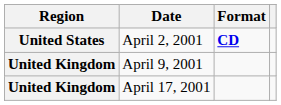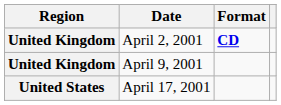 <table class="wikitable plainrowheaders">
 <tr>
 <th scope="col">Region</th>
 <th scope="col">Date</th>
 <th scope="col">Format</th>
 <th scope="col"></th>
 </tr>
 <tr>
-<th scope="row">United States</th>
+<th scope="row">United Kingdom</th>
 <td>April 2, 2001</td>
 <td><strong><a href='#'>CD</a></strong></td>
 <td></td>
 </tr>
 <tr>
 <th scope="row">United Kingdom</th>
 <td>April 9, 2001</td>
 <td></td>
 <td></td>
 </tr>
 <tr>
-<th scope="row">United Kingdom</th>
+<th scope="row">United States</th>
 <td>April 17, 2001</td>
 <td></td>
 <td></td>
 </tr>
 </table>
